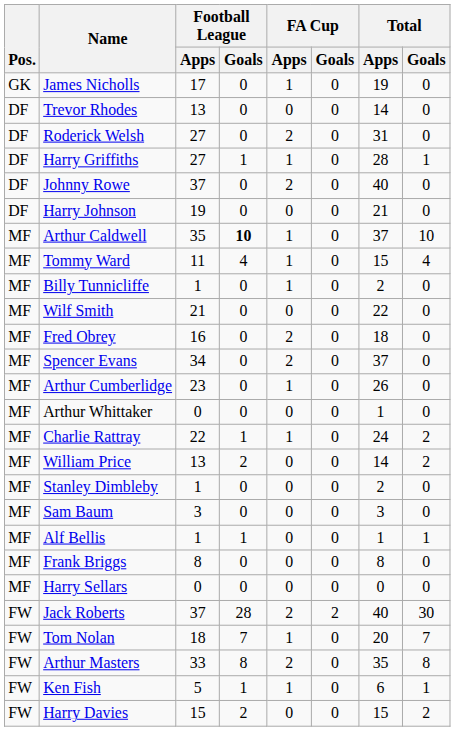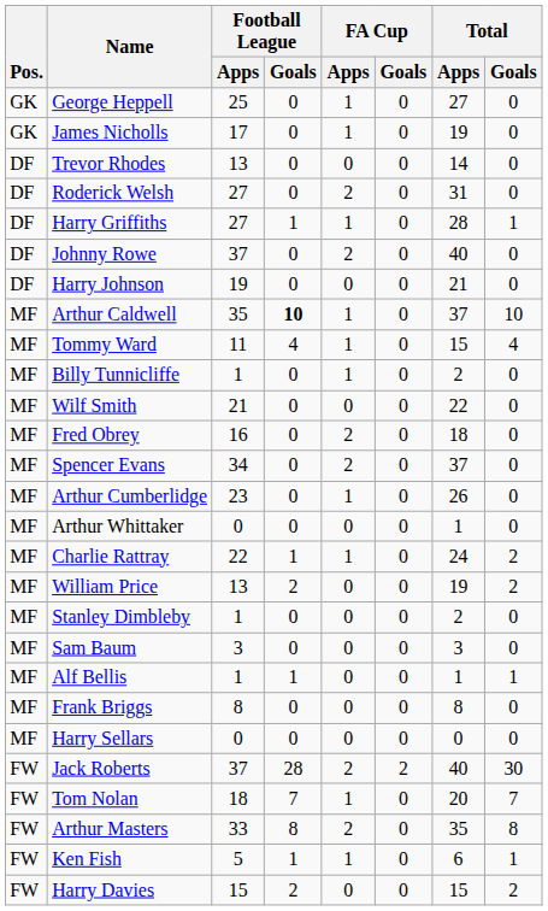 <table class="wikitable" style="text-align:center">
 <tr>
 <th rowspan="2" style="vertical-align:bottom;">Pos.</th>
 <th rowspan="2">Name</th>
 <th colspan="2" style="width:85px;">Football League</th>
 <th colspan="2" style="width:85px;">FA Cup</th>
 <th colspan="2" style="width:85px;">Total</th>
 </tr>
 <tr>
 <th>Apps</th>
 <th>Goals</th>
 <th>Apps</th>
 <th>Goals</th>
 <th>Apps</th>
 <th>Goals</th>
+</tr>
+<tr>
+<td align="left">GK</td>
+<td align="left"> <a href='#'>George Heppell</a></td>
+<td>25</td>
+<td>0</td>
+<td>1</td>
+<td>0</td>
+<td>27</td>
+<td>0</td>
 </tr>
 <tr>
 <td align="left">GK</td>
 <td align="left"> <a href='#'>James Nicholls</a></td>
 <td>17</td>
 <td>0</td>
 <td>1</td>
 <td>0</td>
 <td>19</td>
 <td>0</td>
 </tr>
 <tr>
 <td align="left">DF</td>
 <td align="left"> <a href='#'>Trevor Rhodes</a></td>
 <td>13</td>
 <td>0</td>
 <td>0</td>
 <td>0</td>
 <td>14</td>
 <td>0</td>
 </tr>
 <tr>
 <td align="left">DF</td>
 <td align="left"> <a href='#'>Roderick Welsh</a></td>
 <td>27</td>
 <td>0</td>
 <td>2</td>
 <td>0</td>
 <td>31</td>
 <td>0</td>
 </tr>
 <tr>
 <td align="left">DF</td>
 <td align="left"> <a href='#'>Harry Griffiths</a></td>
 <td>27</td>
 <td>1</td>
 <td>1</td>
 <td>0</td>
 <td>28</td>
 <td>1</td>
 </tr>
 <tr>
 <td align="left">DF</td>
 <td align="left"> <a href='#'>Johnny Rowe</a></td>
 <td>37</td>
 <td>0</td>
 <td>2</td>
 <td>0</td>
 <td>40</td>
 <td>0</td>
 </tr>
 <tr>
 <td align="left">DF</td>
 <td align="left"> <a href='#'>Harry Johnson</a></td>
 <td>19</td>
 <td>0</td>
 <td>0</td>
 <td>0</td>
 <td>21</td>
 <td>0</td>
 </tr>
 <tr>
 <td align="left">MF</td>
 <td align="left"> <a href='#'>Arthur Caldwell</a></td>
 <td>35</td>
 <td><strong>10</strong></td>
 <td>1</td>
 <td>0</td>
 <td>37</td>
 <td>10</td>
 </tr>
 <tr>
 <td align="left">MF</td>
 <td align="left"> <a href='#'>Tommy Ward</a></td>
 <td>11</td>
 <td>4</td>
 <td>1</td>
 <td>0</td>
 <td>15</td>
 <td>4</td>
 </tr>
 <tr>
 <td align="left">MF</td>
 <td align="left"> <a href='#'>Billy Tunnicliffe</a></td>
 <td>1</td>
 <td>0</td>
 <td>1</td>
 <td>0</td>
 <td>2</td>
 <td>0</td>
 </tr>
 <tr>
 <td align="left">MF</td>
 <td align="left"> <a href='#'>Wilf Smith</a></td>
 <td>21</td>
 <td>0</td>
 <td>0</td>
 <td>0</td>
 <td>22</td>
 <td>0</td>
 </tr>
 <tr>
 <td align="left">MF</td>
 <td align="left"> <a href='#'>Fred Obrey</a></td>
 <td>16</td>
 <td>0</td>
 <td>2</td>
 <td>0</td>
 <td>18</td>
 <td>0</td>
 </tr>
 <tr>
 <td align="left">MF</td>
 <td align="left"> <a href='#'>Spencer Evans</a></td>
 <td>34</td>
 <td>0</td>
 <td>2</td>
 <td>0</td>
 <td>37</td>
 <td>0</td>
 </tr>
 <tr>
 <td align="left">MF</td>
 <td align="left"> <a href='#'>Arthur Cumberlidge</a></td>
 <td>23</td>
 <td>0</td>
 <td>1</td>
 <td>0</td>
 <td>26</td>
 <td>0</td>
 </tr>
 <tr>
 <td align="left">MF</td>
 <td align="left"> Arthur Whittaker</td>
 <td>0</td>
 <td>0</td>
 <td>0</td>
 <td>0</td>
 <td>1</td>
 <td>0</td>
 </tr>
 <tr>
 <td align="left">MF</td>
 <td align="left"> <a href='#'>Charlie Rattray</a></td>
 <td>22</td>
 <td>1</td>
 <td>1</td>
 <td>0</td>
 <td>24</td>
 <td>2</td>
 </tr>
 <tr>
 <td align="left">MF</td>
 <td align="left"> <a href='#'>William Price</a></td>
 <td>13</td>
 <td>2</td>
 <td>0</td>
 <td>0</td>
-<td>14</td>
+<td>19</td>
 <td>2</td>
 </tr>
 <tr>
 <td align="left">MF</td>
 <td align="left"> <a href='#'>Stanley Dimbleby</a></td>
 <td>1</td>
 <td>0</td>
 <td>0</td>
 <td>0</td>
 <td>2</td>
 <td>0</td>
 </tr>
 <tr>
 <td align="left">MF</td>
 <td align="left"> <a href='#'>Sam Baum</a></td>
 <td>3</td>
 <td>0</td>
 <td>0</td>
 <td>0</td>
 <td>3</td>
 <td>0</td>
 </tr>
 <tr>
 <td align="left">MF</td>
 <td align="left"> <a href='#'>Alf Bellis</a></td>
 <td>1</td>
 <td>1</td>
 <td>0</td>
 <td>0</td>
 <td>1</td>
 <td>1</td>
 </tr>
 <tr>
 <td align="left">MF</td>
 <td align="left"> <a href='#'>Frank Briggs</a></td>
 <td>8</td>
 <td>0</td>
 <td>0</td>
 <td>0</td>
 <td>8</td>
 <td>0</td>
 </tr>
 <tr>
 <td align="left">MF</td>
 <td align="left"> <a href='#'>Harry Sellars</a></td>
 <td>0</td>
 <td>0</td>
 <td>0</td>
 <td>0</td>
 <td>0</td>
 <td>0</td>
 </tr>
 <tr>
 <td align="left">FW</td>
 <td align="left"> <a href='#'>Jack Roberts</a></td>
 <td>37</td>
 <td>28</td>
 <td>2</td>
 <td>2</td>
 <td>40</td>
 <td>30</td>
 </tr>
 <tr>
 <td align="left">FW</td>
 <td align="left"> <a href='#'>Tom Nolan</a></td>
 <td>18</td>
 <td>7</td>
 <td>1</td>
 <td>0</td>
 <td>20</td>
 <td>7</td>
 </tr>
 <tr>
 <td align="left">FW</td>
 <td align="left"> <a href='#'>Arthur Masters</a></td>
 <td>33</td>
 <td>8</td>
 <td>2</td>
 <td>0</td>
 <td>35</td>
 <td>8</td>
 </tr>
 <tr>
 <td align="left">FW</td>
 <td align="left"> <a href='#'>Ken Fish</a></td>
 <td>5</td>
 <td>1</td>
 <td>1</td>
 <td>0</td>
 <td>6</td>
 <td>1</td>
 </tr>
 <tr>
 <td align="left">FW</td>
 <td align="left"> <a href='#'>Harry Davies</a></td>
 <td>15</td>
 <td>2</td>
 <td>0</td>
 <td>0</td>
 <td>15</td>
 <td>2</td>
 </tr>
 </table>
